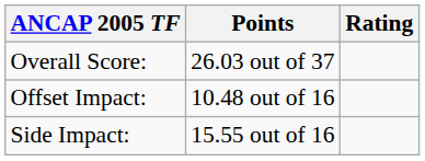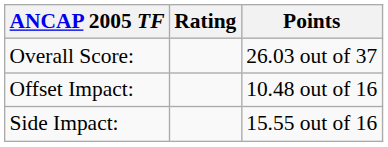 <table class="wikitable">
 <tr>
 <th><a href='#'>ANCAP</a> 2005 <em>TF</em></th>
+<th>Rating</th>
 <th>Points</th>
-<th>Rating</th>
 </tr>
 <tr>
 <td>Overall Score:</td>
+<td></td>
 <td>26.03 out of 37</td>
-<td></td>
 </tr>
 <tr>
 <td>Offset Impact:</td>
+<td></td>
 <td>10.48 out of 16</td>
-<td></td>
 </tr>
 <tr>
 <td>Side Impact:</td>
+<td></td>
 <td>15.55 out of 16</td>
-<td></td>
 </tr>
 </table>
